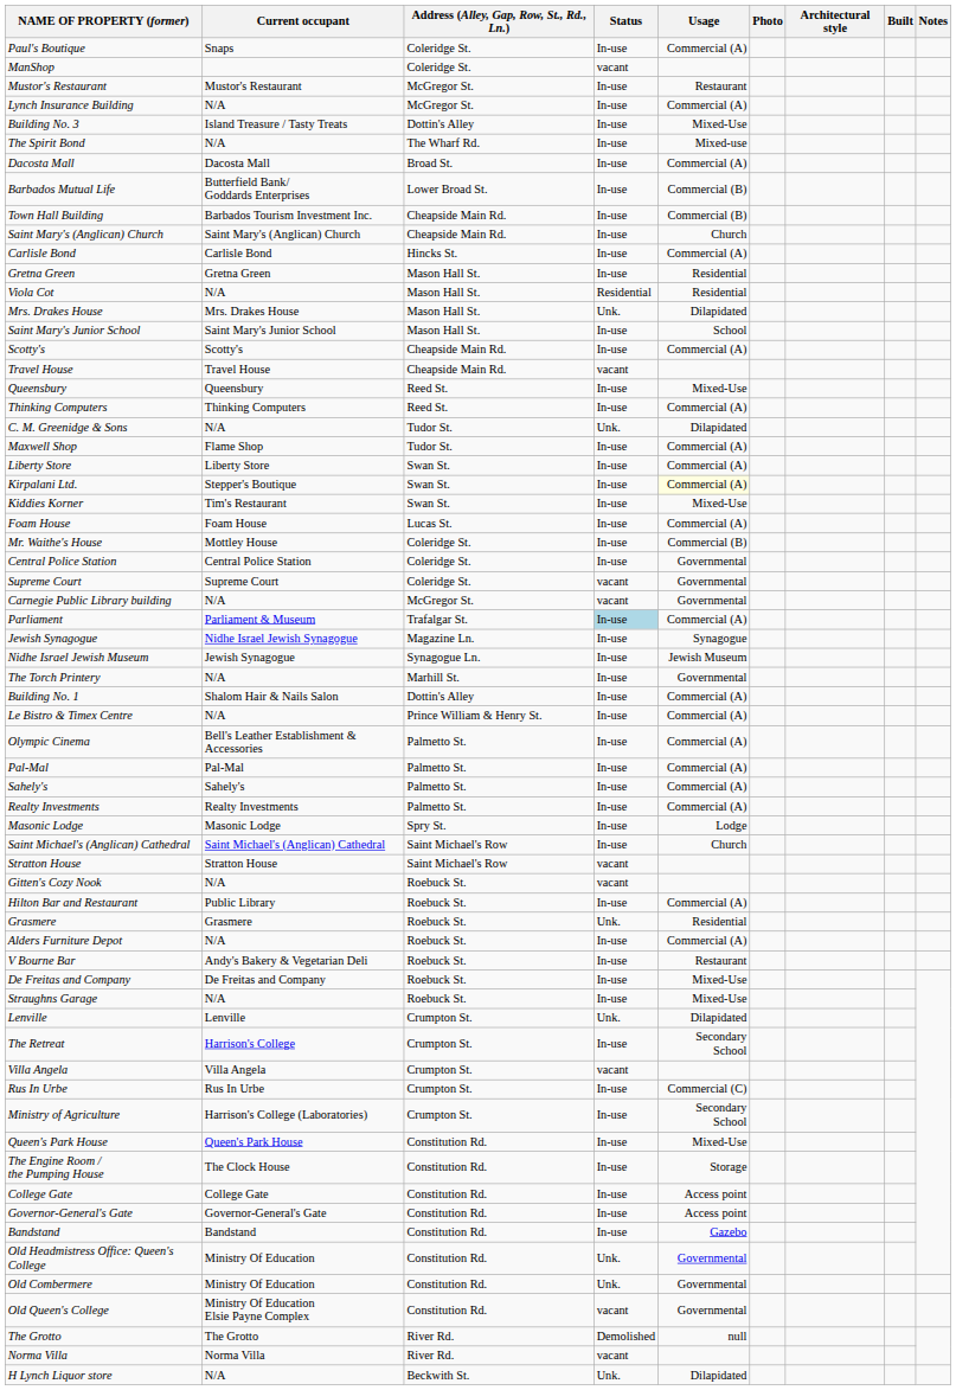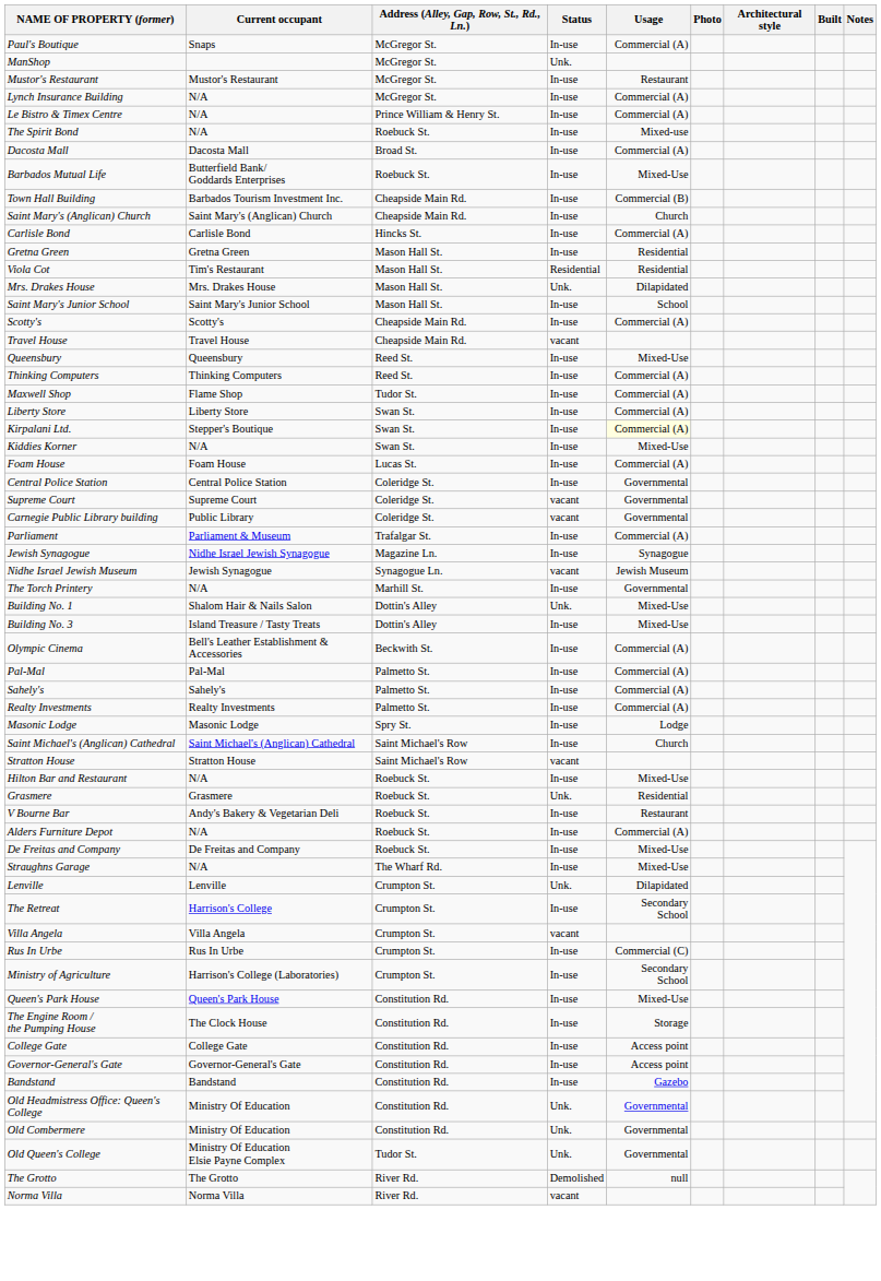 <table class="wikitable sortable">
 <tr>
 <th>NAME OF PROPERTY (<em>former</em>)</th>
 <th>Current occupant</th>
 <th>Address (<em>Alley, Gap, Row, St., Rd., Ln.</em>)</th>
 <th>Status</th>
 <th>Usage</th>
 <th>Photo</th>
 <th>Architectural style</th>
 <th>Built</th>
 <th class="unsortable">Notes</th>
 </tr>
 <tr>
 <td><em>Paul's Boutique</em></td>
 <td>Snaps</td>
-<td>Coleridge St.</td>
+<td>McGregor St.</td>
 <td>In-use</td>
 <td style="text-align:right;">Commercial (A)</td>
 <td></td>
 <td></td>
 <td></td>
 <td></td>
 </tr>
 <tr>
 <td><em>ManShop</em></td>
 <td></td>
-<td>Coleridge St.</td>
-<td>vacant</td>
+<td>McGregor St.</td>
+<td>Unk.</td>
 <td></td>
 <td></td>
 <td></td>
 <td></td>
 <td></td>
 </tr>
 <tr>
 <td><em>Mustor's Restaurant</em></td>
 <td>Mustor's Restaurant</td>
 <td>McGregor St.</td>
 <td>In-use</td>
 <td style="text-align:right;">Restaurant</td>
 <td></td>
 <td></td>
 <td></td>
 <td></td>
 </tr>
 <tr>
 <td><em>Lynch Insurance Building</em></td>
 <td>N/A</td>
 <td>McGregor St.</td>
 <td>In-use</td>
 <td style="text-align:right;">Commercial (A)</td>
 <td></td>
 <td></td>
 <td></td>
 <td></td>
 </tr>
 <tr>
-<td><em>Building No. 3</em></td>
-<td>Island Treasure / Tasty Treats</td>
-<td>Dottin's Alley</td>
+<td><em>Le Bistro & Timex Centre</em></td>
+<td>N/A</td>
+<td>Prince William & Henry St.</td>
 <td>In-use</td>
-<td style="text-align:right;">Mixed-Use</td>
+<td style="text-align:right;">Commercial (A)</td>
 <td></td>
 <td></td>
 <td></td>
 <td></td>
 </tr>
 <tr>
 <td><em>The Spirit Bond</em></td>
 <td>N/A</td>
-<td>The Wharf Rd.</td>
+<td>Roebuck St.</td>
 <td>In-use</td>
 <td style="text-align:right;">Mixed-use</td>
 <td></td>
 <td></td>
 <td></td>
 <td></td>
 </tr>
 <tr>
 <td><em>Dacosta Mall</em></td>
 <td>Dacosta Mall</td>
 <td>Broad St.</td>
 <td>In-use</td>
 <td style="text-align:right;">Commercial (A)</td>
 <td></td>
 <td></td>
 <td></td>
 <td></td>
 </tr>
 <tr>
 <td><em>Barbados Mutual Life</em></td>
 <td>Butterfield Bank/<br>Goddards Enterprises</td>
-<td>Lower Broad St.</td>
+<td>Roebuck St.</td>
 <td>In-use</td>
-<td style="text-align:right;">Commercial (B)</td>
+<td style="text-align:right;">Mixed-Use</td>
 <td></td>
 <td></td>
 <td></td>
 <td></td>
 </tr>
 <tr>
 <td><em>Town Hall Building</em></td>
 <td>Barbados Tourism Investment Inc.</td>
 <td>Cheapside Main Rd.</td>
 <td>In-use</td>
 <td style="text-align:right;">Commercial (B)</td>
 <td></td>
 <td></td>
 <td></td>
 <td></td>
 </tr>
 <tr>
 <td><em>Saint Mary's (Anglican) Church</em></td>
 <td>Saint Mary's (Anglican) Church</td>
 <td>Cheapside Main Rd.</td>
 <td>In-use</td>
 <td style="text-align:right;">Church</td>
 <td></td>
 <td></td>
 <td></td>
 <td></td>
 </tr>
 <tr>
 <td><em>Carlisle Bond</em></td>
 <td>Carlisle Bond</td>
 <td>Hincks St.</td>
 <td>In-use</td>
 <td style="text-align:right;">Commercial (A)</td>
 <td></td>
 <td></td>
 <td></td>
 <td></td>
 </tr>
 <tr>
 <td><em>Gretna Green</em></td>
 <td>Gretna Green</td>
 <td>Mason Hall St.</td>
 <td>In-use</td>
 <td style="text-align:right;">Residential</td>
 <td></td>
 <td></td>
 <td></td>
 <td></td>
 </tr>
 <tr>
 <td><em>Viola Cot</em></td>
-<td>N/A</td>
+<td>Tim's Restaurant</td>
 <td>Mason Hall St.</td>
 <td>Residential</td>
 <td style="text-align:right;">Residential</td>
 <td></td>
 <td></td>
 <td></td>
 <td></td>
 </tr>
 <tr>
 <td><em>Mrs. Drakes House</em></td>
 <td>Mrs. Drakes House</td>
 <td>Mason Hall St.</td>
 <td>Unk.</td>
 <td style="text-align:right;">Dilapidated</td>
 <td></td>
 <td></td>
 <td></td>
 <td></td>
 </tr>
 <tr>
 <td><em>Saint Mary's Junior School</em></td>
 <td>Saint Mary's Junior School</td>
 <td>Mason Hall St.</td>
 <td>In-use</td>
 <td style="text-align:right;">School</td>
 <td></td>
 <td></td>
 <td></td>
 <td></td>
 </tr>
 <tr>
 <td><em>Scotty's</em></td>
 <td>Scotty's</td>
 <td>Cheapside Main Rd.</td>
 <td>In-use</td>
 <td style="text-align:right;">Commercial (A)</td>
 <td></td>
 <td></td>
 <td></td>
 <td></td>
 </tr>
 <tr>
 <td><em>Travel House</em></td>
 <td>Travel House</td>
 <td>Cheapside Main Rd.</td>
 <td>vacant</td>
 <td style="text-align:right;"></td>
 <td></td>
 <td></td>
 <td></td>
 <td></td>
 </tr>
 <tr>
 <td><em>Queensbury</em></td>
 <td>Queensbury</td>
 <td>Reed St.</td>
 <td>In-use</td>
 <td style="text-align:right;">Mixed-Use</td>
 <td></td>
 <td></td>
 <td></td>
 <td></td>
 </tr>
 <tr>
 <td><em>Thinking Computers</em></td>
 <td>Thinking Computers</td>
 <td>Reed St.</td>
 <td>In-use</td>
 <td style="text-align:right;">Commercial (A)</td>
 <td></td>
 <td></td>
 <td></td>
 <td></td>
 </tr>
 <tr>
-<td><em>C. M. Greenidge & Sons</em></td>
-<td>N/A</td>
-<td>Tudor St.</td>
-<td>Unk.</td>
-<td style="text-align:right;">Dilapidated</td>
-<td></td>
-<td></td>
-<td></td>
-<td></td>
-</tr>
-<tr>
 <td><em>Maxwell Shop</em></td>
 <td>Flame Shop</td>
 <td>Tudor St.</td>
 <td>In-use</td>
 <td style="text-align:right;">Commercial (A)</td>
 <td></td>
 <td></td>
 <td></td>
 <td></td>
 </tr>
 <tr>
 <td><em>Liberty Store</em></td>
 <td>Liberty Store</td>
 <td>Swan St.</td>
 <td>In-use</td>
 <td style="text-align:right;">Commercial (A)</td>
 <td></td>
 <td></td>
 <td></td>
 <td></td>
 </tr>
 <tr>
 <td><em>Kirpalani Ltd.</em></td>
 <td>Stepper's Boutique</td>
 <td>Swan St.</td>
 <td>In-use</td>
 <td style="background: lightyellow; text-align:right;">Commercial (A)</td>
 <td></td>
 <td></td>
 <td></td>
 <td></td>
 </tr>
 <tr>
 <td><em>Kiddies Korner</em></td>
-<td>Tim's Restaurant</td>
+<td>N/A</td>
 <td>Swan St.</td>
 <td>In-use</td>
 <td style="text-align:right;">Mixed-Use</td>
 <td></td>
 <td></td>
 <td></td>
 <td></td>
 </tr>
 <tr>
 <td><em>Foam House</em></td>
 <td>Foam House</td>
 <td>Lucas St.</td>
 <td>In-use</td>
 <td style="text-align:right;">Commercial (A)</td>
-<td></td>
-<td></td>
-<td></td>
-<td></td>
-</tr>
-<tr>
-<td><em>Mr. Waithe's House</em></td>
-<td>Mottley House</td>
-<td>Coleridge St.</td>
-<td>In-use</td>
-<td style="text-align:right;">Commercial (B)</td>
 <td></td>
 <td></td>
 <td></td>
 <td></td>
 </tr>
 <tr>
 <td><em>Central Police Station</em></td>
 <td>Central Police Station</td>
 <td>Coleridge St.</td>
 <td>In-use</td>
 <td style="text-align:right;">Governmental</td>
 <td></td>
 <td></td>
 <td></td>
 <td></td>
 </tr>
 <tr>
 <td><em>Supreme Court</em></td>
 <td>Supreme Court</td>
 <td>Coleridge St.</td>
 <td>vacant</td>
 <td style="text-align:right;">Governmental</td>
 <td></td>
 <td></td>
 <td></td>
 <td></td>
 </tr>
 <tr>
 <td><em>Carnegie Public Library building</em></td>
-<td>N/A</td>
-<td>McGregor St.</td>
+<td>Public Library</td>
+<td>Coleridge St.</td>
 <td>vacant</td>
 <td style="text-align:right;">Governmental</td>
 <td></td>
 <td></td>
 <td></td>
 <td></td>
 </tr>
 <tr>
 <td><em>Parliament</em></td>
 <td><a href='#'>Parliament & Museum</a></td>
 <td>Trafalgar St.</td>
-<td style="background: lightblue;">In-use</td>
+<td>In-use</td>
 <td style="text-align:right;">Commercial (A)</td>
 <td></td>
 <td></td>
 <td></td>
 <td></td>
 </tr>
 <tr>
 <td><em>Jewish Synagogue</em></td>
 <td><a href='#'>Nidhe Israel Jewish Synagogue</a></td>
 <td>Magazine Ln.</td>
 <td>In-use</td>
 <td style="text-align:right;">Synagogue</td>
 <td></td>
 <td></td>
 <td></td>
 <td></td>
 </tr>
 <tr>
 <td><em>Nidhe Israel Jewish Museum</em></td>
 <td>Jewish Synagogue</td>
 <td>Synagogue Ln.</td>
-<td>In-use</td>
+<td>vacant</td>
 <td style="text-align:right;">Jewish Museum</td>
 <td></td>
 <td></td>
 <td></td>
 <td></td>
 </tr>
 <tr>
 <td><em>The Torch Printery</em></td>
 <td>N/A</td>
 <td>Marhill St.</td>
 <td>In-use</td>
 <td style="text-align:right;">Governmental</td>
 <td></td>
 <td></td>
 <td></td>
 <td></td>
 </tr>
 <tr>
 <td><em>Building No. 1</em></td>
 <td>Shalom Hair & Nails Salon</td>
 <td>Dottin's Alley</td>
-<td>In-use</td>
-<td style="text-align:right;">Commercial (A)</td>
+<td>Unk.</td>
+<td style="text-align:right;">Mixed-Use</td>
 <td></td>
 <td></td>
 <td></td>
 <td></td>
 </tr>
 <tr>
-<td><em>Le Bistro & Timex Centre</em></td>
-<td>N/A</td>
-<td>Prince William & Henry St.</td>
+<td><em>Building No. 3</em></td>
+<td>Island Treasure / Tasty Treats</td>
+<td>Dottin's Alley</td>
 <td>In-use</td>
-<td style="text-align:right;">Commercial (A)</td>
+<td style="text-align:right;">Mixed-Use</td>
 <td></td>
 <td></td>
 <td></td>
 <td></td>
 </tr>
 <tr>
 <td><em>Olympic Cinema</em></td>
 <td>Bell's Leather Establishment & Accessories</td>
-<td>Palmetto St.</td>
+<td>Beckwith St.</td>
 <td>In-use</td>
 <td style="text-align:right;">Commercial (A)</td>
 <td></td>
 <td></td>
 <td></td>
 <td></td>
 </tr>
 <tr>
 <td><em>Pal-Mal</em></td>
 <td>Pal-Mal</td>
 <td>Palmetto St.</td>
 <td>In-use</td>
 <td style="text-align:right;">Commercial (A)</td>
 <td></td>
 <td></td>
 <td></td>
 <td></td>
 </tr>
 <tr>
 <td><em>Sahely's</em></td>
 <td>Sahely's</td>
 <td>Palmetto St.</td>
 <td>In-use</td>
 <td style="text-align:right;">Commercial (A)</td>
 <td></td>
 <td></td>
 <td></td>
 <td></td>
 </tr>
 <tr>
 <td><em>Realty Investments</em></td>
 <td>Realty Investments</td>
 <td>Palmetto St.</td>
 <td>In-use</td>
 <td style="text-align:right;">Commercial (A)</td>
 <td></td>
 <td></td>
 <td></td>
 <td></td>
 </tr>
 <tr>
 <td><em>Masonic Lodge</em></td>
 <td>Masonic Lodge</td>
 <td>Spry St.</td>
 <td>In-use</td>
 <td style="text-align:right;">Lodge</td>
 <td></td>
 <td></td>
 <td></td>
 <td></td>
 </tr>
 <tr>
 <td><em>Saint Michael's (Anglican) Cathedral</em></td>
 <td><a href='#'>Saint Michael's (Anglican) Cathedral</a></td>
 <td>Saint Michael's Row</td>
 <td>In-use</td>
 <td style="text-align:right;">Church</td>
 <td></td>
 <td></td>
 <td></td>
 <td></td>
 </tr>
 <tr>
 <td><em>Stratton House</em></td>
 <td>Stratton House</td>
 <td>Saint Michael's Row</td>
 <td>vacant</td>
 <td style="text-align:right;"></td>
 <td></td>
 <td></td>
 <td></td>
 <td></td>
 </tr>
 <tr>
-<td><em>Gitten's Cozy Nook</em></td>
+<td><em>Hilton Bar and Restaurant</em></td>
 <td>N/A</td>
 <td>Roebuck St.</td>
-<td>vacant</td>
-<td style="text-align:right;"></td>
-<td></td>
-<td></td>
-<td></td>
-<td></td>
-</tr>
-<tr>
-<td><em>Hilton Bar and Restaurant</em></td>
-<td>Public Library</td>
-<td>Roebuck St.</td>
 <td>In-use</td>
-<td style="text-align:right;">Commercial (A)</td>
+<td style="text-align:right;">Mixed-Use</td>
 <td></td>
 <td></td>
 <td></td>
 <td></td>
 </tr>
 <tr>
 <td><em>Grasmere</em></td>
 <td>Grasmere</td>
 <td>Roebuck St.</td>
 <td>Unk.</td>
 <td style="text-align:right;">Residential</td>
 <td></td>
 <td></td>
 <td></td>
 <td></td>
 </tr>
 <tr>
-<td><em>Alders Furniture Depot</em></td>
-<td>N/A</td>
+<td><em>V Bourne Bar</em></td>
+<td>Andy's Bakery & Vegetarian Deli</td>
 <td>Roebuck St.</td>
 <td>In-use</td>
-<td style="text-align:right;">Commercial (A)</td>
+<td style="text-align:right;">Restaurant</td>
 <td></td>
 <td></td>
 <td></td>
 <td></td>
 </tr>
 <tr>
-<td><em>V Bourne Bar</em></td>
-<td>Andy's Bakery & Vegetarian Deli</td>
+<td><em>Alders Furniture Depot</em></td>
+<td>N/A</td>
 <td>Roebuck St.</td>
 <td>In-use</td>
-<td style="text-align:right;">Restaurant</td>
+<td style="text-align:right;">Commercial (A)</td>
 <td></td>
 <td></td>
 <td></td>
 <td></td>
 </tr>
 <tr>
 <td><em>De Freitas and Company</em></td>
 <td>De Freitas and Company</td>
 <td>Roebuck St.</td>
 <td>In-use</td>
 <td style="text-align:right;">Mixed-Use</td>
 <td></td>
 <td></td>
 <td></td>
 </tr>
 <tr>
 <td><em>Straughns Garage</em></td>
 <td>N/A</td>
-<td>Roebuck St.</td>
+<td>The Wharf Rd.</td>
 <td>In-use</td>
 <td style="text-align:right;">Mixed-Use</td>
 <td></td>
 <td></td>
 <td></td>
 </tr>
 <tr>
 <td><em>Lenville</em></td>
 <td>Lenville</td>
 <td>Crumpton St.</td>
 <td>Unk.</td>
 <td style="text-align:right;">Dilapidated</td>
 <td></td>
 <td></td>
 <td></td>
 </tr>
 <tr>
 <td><em>The Retreat</em></td>
 <td><a href='#'>Harrison's College</a></td>
 <td>Crumpton St.</td>
 <td>In-use</td>
 <td style="text-align:right;">Secondary School</td>
 <td></td>
 <td></td>
 <td></td>
 </tr>
 <tr>
 <td><em>Villa Angela</em></td>
 <td>Villa Angela</td>
 <td>Crumpton St.</td>
 <td>vacant</td>
 <td style="text-align:right;"></td>
 <td></td>
 <td></td>
 <td></td>
 </tr>
 <tr>
 <td><em>Rus In Urbe</em></td>
 <td>Rus In Urbe</td>
 <td>Crumpton St.</td>
 <td>In-use</td>
 <td style="text-align:right;">Commercial (C)</td>
 <td></td>
 <td></td>
 <td></td>
 </tr>
 <tr>
 <td><em>Ministry of Agriculture</em></td>
 <td>Harrison's College (Laboratories)</td>
 <td>Crumpton St.</td>
 <td>In-use</td>
 <td style="text-align:right;">Secondary School</td>
 <td></td>
 <td></td>
 <td></td>
 </tr>
 <tr>
 <td><em>Queen's Park House</em></td>
 <td><a href='#'>Queen's Park House</a></td>
 <td>Constitution Rd.</td>
 <td>In-use</td>
 <td style="text-align:right;">Mixed-Use</td>
 <td></td>
 <td></td>
 <td></td>
 </tr>
 <tr>
 <td><em>The Engine Room /<br>the Pumping House</em></td>
 <td>The Clock House</td>
 <td>Constitution Rd.</td>
 <td>In-use</td>
 <td style="text-align:right;">Storage</td>
 <td></td>
 <td></td>
 <td></td>
 </tr>
 <tr>
 <td><em>College Gate</em></td>
 <td>College Gate</td>
 <td>Constitution Rd.</td>
 <td>In-use</td>
 <td style="text-align:right;">Access point</td>
 <td></td>
 <td></td>
 <td></td>
 </tr>
 <tr>
 <td><em>Governor-General's Gate</em></td>
 <td>Governor-General's Gate</td>
 <td>Constitution Rd.</td>
 <td>In-use</td>
 <td style="text-align:right;">Access point</td>
 <td></td>
 <td></td>
 <td></td>
 </tr>
 <tr>
 <td><em>Bandstand</em></td>
 <td>Bandstand</td>
 <td>Constitution Rd.</td>
 <td>In-use</td>
 <td style="text-align:right;"><a href='#'>Gazebo</a></td>
 <td></td>
 <td></td>
 <td></td>
 </tr>
 <tr>
 <td><em>Old Headmistress Office: Queen's College</em></td>
 <td>Ministry Of Education</td>
 <td>Constitution Rd.</td>
 <td>Unk.</td>
 <td style="text-align:right;"><a href='#'>Governmental</a></td>
 <td></td>
 <td></td>
 <td></td>
 </tr>
 <tr>
 <td><em>Old Combermere</em></td>
 <td>Ministry Of Education</td>
 <td>Constitution Rd.</td>
 <td>Unk.</td>
 <td style="text-align:right;">Governmental</td>
 <td></td>
 <td></td>
 <td></td>
 <td></td>
 </tr>
 <tr>
 <td><em>Old Queen's College</em></td>
 <td>Ministry Of Education<br>Elsie Payne Complex</td>
-<td>Constitution Rd.</td>
-<td>vacant</td>
+<td>Tudor St.</td>
+<td>Unk.</td>
 <td style="text-align:right;">Governmental</td>
 <td></td>
 <td></td>
 <td></td>
 <td></td>
 </tr>
 <tr>
 <td><em>The Grotto</em></td>
 <td>The Grotto</td>
 <td>River Rd.</td>
 <td>Demolished</td>
 <td style="text-align:right;">null</td>
 <td></td>
 <td></td>
 <td></td>
 </tr>
 <tr>
 <td><em>Norma Villa</em></td>
 <td>Norma Villa</td>
 <td>River Rd.</td>
 <td>vacant</td>
 <td style="text-align:right;"></td>
 <td></td>
 <td></td>
 <td></td>
 </tr>
-<tr>
-<td><em>H Lynch Liquor store</em></td>
-<td>N/A</td>
-<td>Beckwith St.</td>
-<td>Unk.</td>
-<td style="text-align:right;">Dilapidated</td>
-<td></td>
-<td></td>
-<td></td>
-<td></td>
-</tr>
 </table>
